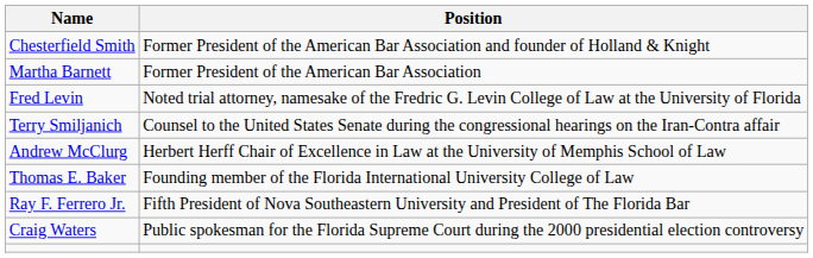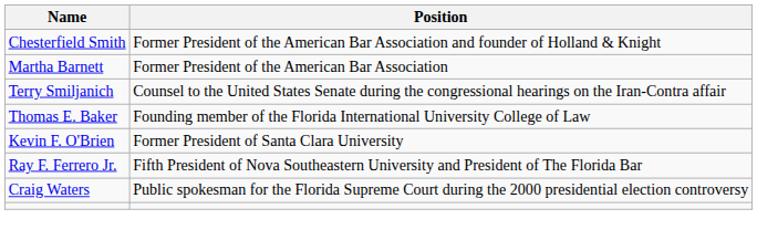 <table class="wikitable sortable">
 <tr>
 <th>Name</th>
 <th>Position</th>
 </tr>
 <tr>
 <td><a href='#'>Chesterfield Smith</a></td>
 <td>Former President of the American Bar Association and founder of Holland & Knight</td>
 </tr>
 <tr>
 <td><a href='#'>Martha Barnett</a></td>
 <td>Former President of the American Bar Association</td>
 </tr>
 <tr>
-<td><a href='#'>Fred Levin</a></td>
-<td>Noted trial attorney, namesake of the Fredric G. Levin College of Law at the University of Florida</td>
-</tr>
-<tr>
 <td><a href='#'>Terry Smiljanich</a></td>
 <td>Counsel to the United States Senate during the congressional hearings on the Iran-Contra affair</td>
 </tr>
 <tr>
-<td><a href='#'>Andrew McClurg</a></td>
-<td>Herbert Herff Chair of Excellence in Law at the University of Memphis School of Law</td>
+<td><a href='#'>Thomas E. Baker</a></td>
+<td>Founding member of the Florida International University College of Law</td>
 </tr>
 <tr>
-<td><a href='#'>Thomas E. Baker</a></td>
-<td>Founding member of the Florida International University College of Law</td>
+<td><a href='#'>Kevin F. O'Brien</a></td>
+<td>Former President of Santa Clara University</td>
 </tr>
 <tr>
 <td><a href='#'>Ray F. Ferrero Jr.</a></td>
 <td>Fifth President of Nova Southeastern University and President of The Florida Bar</td>
 </tr>
 <tr>
 <td><a href='#'>Craig Waters</a></td>
 <td>Public spokesman for the Florida Supreme Court during the 2000 presidential election controversy</td>
 </tr>
 <tr>
 <td></td>
 <td></td>
 </tr>
 </table>
